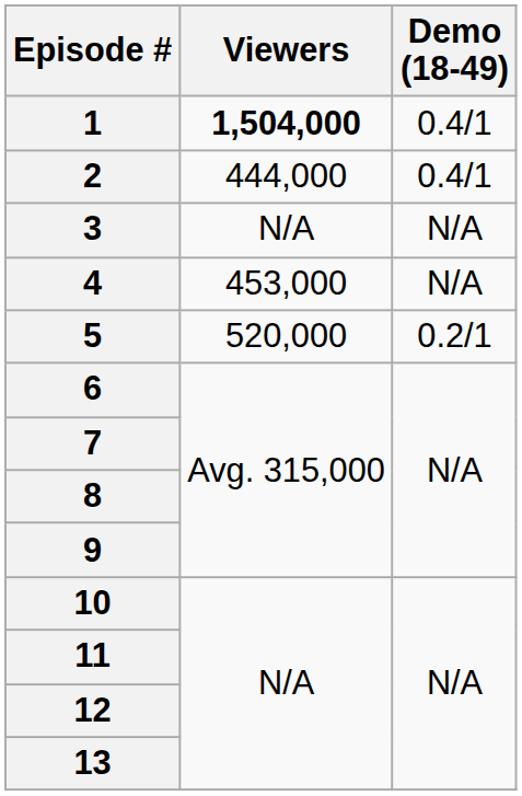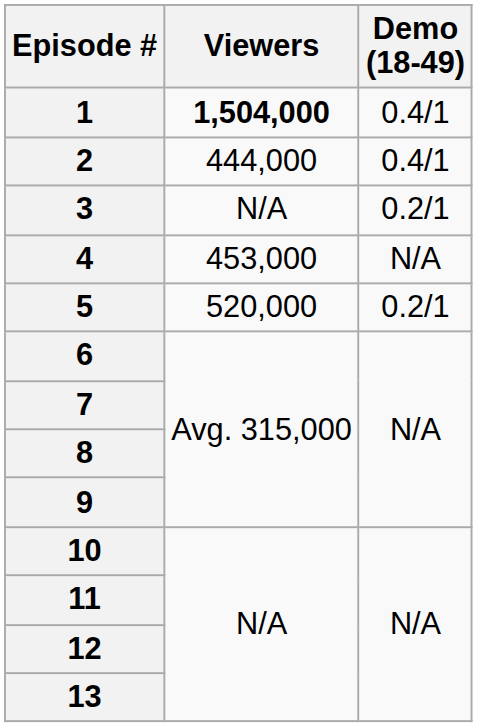 <table class="wikitable">
 <tr>
 <th>Episode #</th>
 <th>Viewers</th>
 <th>Demo<br> (18-49)</th>
 </tr>
 <tr>
 <th style="text-align:center"><strong>1</strong></th>
 <td style="text-align:center"><strong>1,504,000</strong></td>
 <td style="text-align:center">0.4/1</td>
 </tr>
 <tr>
 <th style="text-align:center"><strong>2</strong></th>
 <td style="text-align:center">444,000</td>
 <td style="text-align:center">0.4/1</td>
 </tr>
 <tr>
 <th style="text-align:center"><strong>3</strong></th>
 <td style="text-align:center">N/A</td>
-<td style="text-align:center">N/A</td>
+<td style="text-align:center">0.2/1</td>
 </tr>
 <tr>
 <th style="text-align:center"><strong>4</strong></th>
 <td style="text-align:center">453,000</td>
 <td style="text-align:center">N/A</td>
 </tr>
 <tr>
 <th style="text-align:center"><strong>5</strong></th>
 <td style="text-align:center">520,000</td>
 <td style="text-align:center">0.2/1</td>
 </tr>
 <tr>
 <th style="text-align:center"><strong>6</strong></th>
 <td style="text-align:center" rowspan="4" colspan="1">Avg. 315,000</td>
 <td style="text-align:center" rowspan="4" colspan="1">N/A</td>
 </tr>
 <tr>
 <th style="text-align:center"><strong>7</strong></th>
 </tr>
 <tr>
 <th style="text-align:center"><strong>8</strong></th>
 </tr>
 <tr>
 <th style="text-align:center"><strong>9</strong></th>
 </tr>
 <tr>
 <th style="text-align:center"><strong>10</strong></th>
 <td style="text-align:center" rowspan="4" colspan="1">N/A</td>
 <td style="text-align:center" rowspan="4" colspan="1">N/A</td>
 </tr>
 <tr>
 <th style="text-align:center"><strong>11</strong></th>
 </tr>
 <tr>
 <th style="text-align:center"><strong>12</strong></th>
 </tr>
 <tr>
 <th style="text-align:center"><strong>13</strong></th>
 </tr>
 </table>
